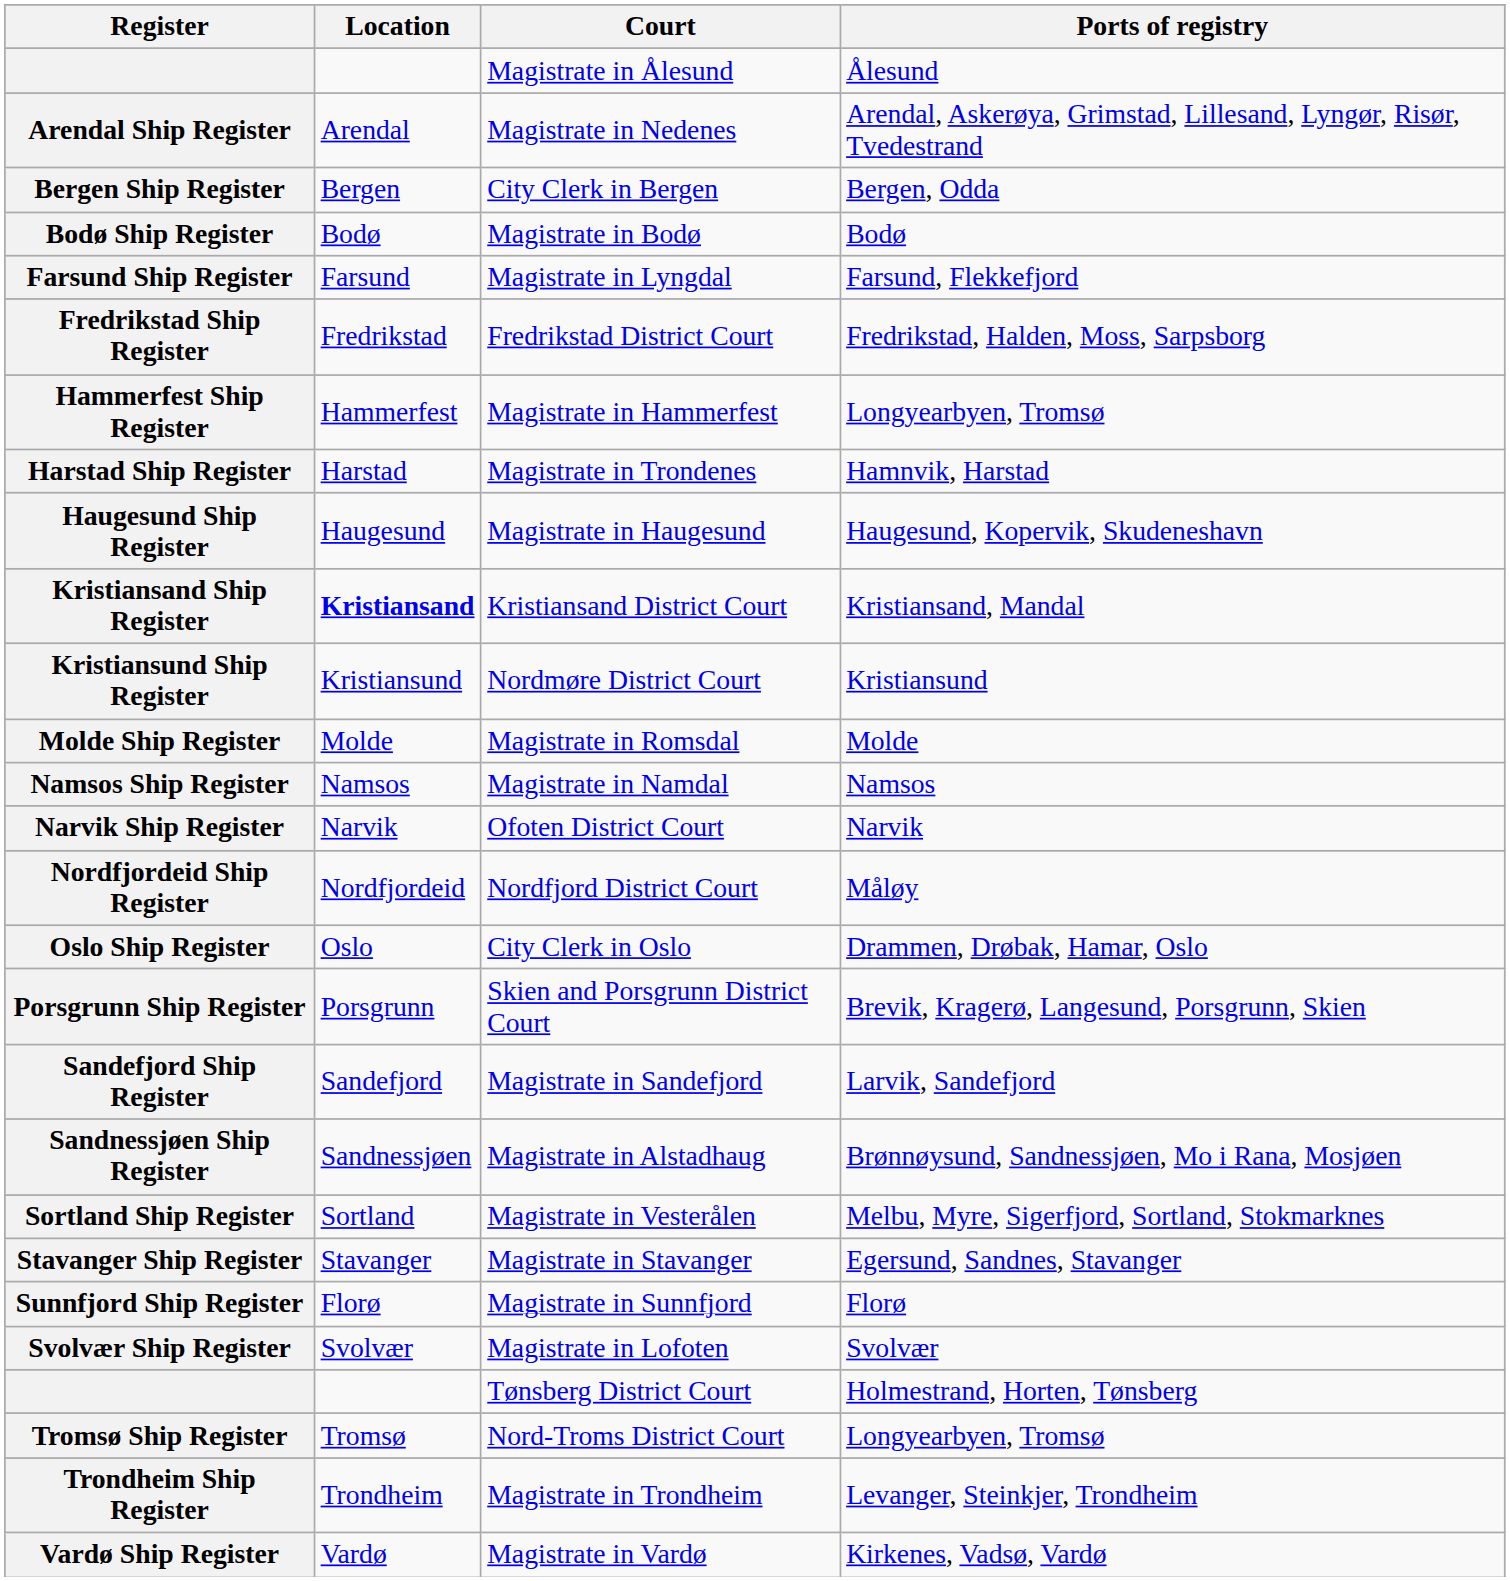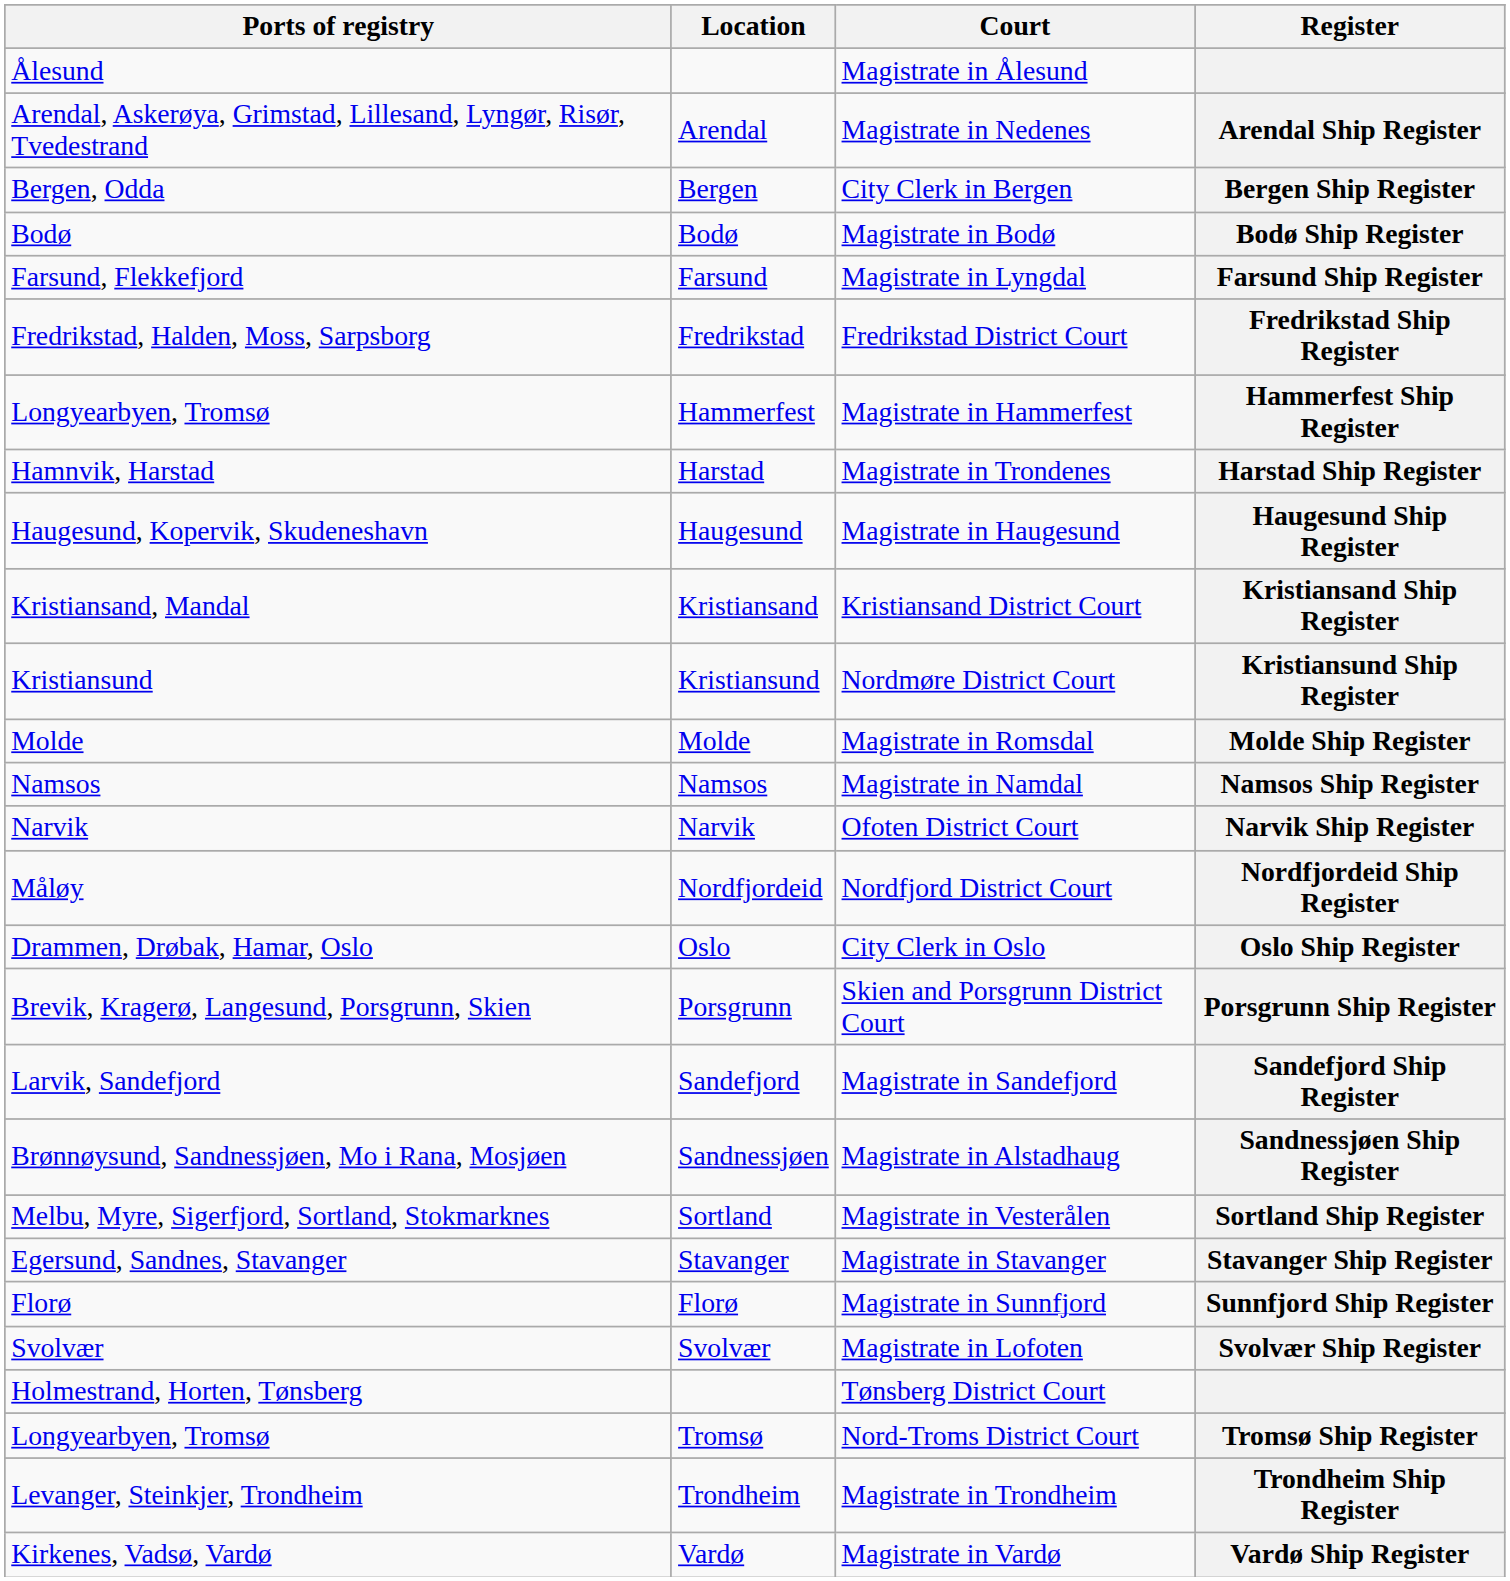 <table class="wikitable plainrowheaders sortable">
 <tr>
-<th scope=col>Register</th>
+<th scope=col>Ports of registry</th>
 <th scope=col>Location</th>
 <th scope=col>Court</th>
-<th scope=col>Ports of registry</th>
+<th scope=col>Register</th>
 </tr>
 <tr>
-<th scope=row></th>
+<td><a href='#'>Ålesund</a></td>
 <td></td>
 <td><a href='#'>Magistrate in Ålesund</a></td>
-<td><a href='#'>Ålesund</a></td>
+<th scope=row></th>
 </tr>
 <tr>
-<th scope=row>Arendal Ship Register</th>
+<td><a href='#'>Arendal</a>, <a href='#'>Askerøya</a>, <a href='#'>Grimstad</a>, <a href='#'>Lillesand</a>, <a href='#'>Lyngør</a>, <a href='#'>Risør</a>, <a href='#'>Tvedestrand</a></td>
 <td><a href='#'>Arendal</a></td>
 <td><a href='#'>Magistrate in Nedenes</a></td>
-<td><a href='#'>Arendal</a>, <a href='#'>Askerøya</a>, <a href='#'>Grimstad</a>, <a href='#'>Lillesand</a>, <a href='#'>Lyngør</a>, <a href='#'>Risør</a>, <a href='#'>Tvedestrand</a></td>
+<th scope=row>Arendal Ship Register</th>
 </tr>
 <tr>
-<th scope=row>Bergen Ship Register</th>
+<td><a href='#'>Bergen</a>, <a href='#'>Odda</a></td>
 <td><a href='#'>Bergen</a></td>
 <td><a href='#'>City Clerk in Bergen</a></td>
-<td><a href='#'>Bergen</a>, <a href='#'>Odda</a></td>
+<th scope=row>Bergen Ship Register</th>
 </tr>
 <tr>
-<th scope=row>Bodø Ship Register</th>
+<td><a href='#'>Bodø</a></td>
 <td><a href='#'>Bodø</a></td>
 <td><a href='#'>Magistrate in Bodø</a></td>
-<td><a href='#'>Bodø</a></td>
+<th scope=row>Bodø Ship Register</th>
 </tr>
 <tr>
-<th scope=row>Farsund Ship Register</th>
+<td><a href='#'>Farsund</a>, <a href='#'>Flekkefjord</a></td>
 <td><a href='#'>Farsund</a></td>
 <td><a href='#'>Magistrate in Lyngdal</a></td>
-<td><a href='#'>Farsund</a>, <a href='#'>Flekkefjord</a></td>
+<th scope=row>Farsund Ship Register</th>
 </tr>
 <tr>
-<th scope=row>Fredrikstad Ship Register</th>
+<td><a href='#'>Fredrikstad</a>, <a href='#'>Halden</a>, <a href='#'>Moss</a>, <a href='#'>Sarpsborg</a></td>
 <td><a href='#'>Fredrikstad</a></td>
 <td><a href='#'>Fredrikstad District Court</a></td>
-<td><a href='#'>Fredrikstad</a>, <a href='#'>Halden</a>, <a href='#'>Moss</a>, <a href='#'>Sarpsborg</a></td>
+<th scope=row>Fredrikstad Ship Register</th>
 </tr>
 <tr>
-<th scope=row>Hammerfest Ship Register</th>
+<td><a href='#'>Longyearbyen</a>, <a href='#'>Tromsø</a></td>
 <td><a href='#'>Hammerfest</a></td>
 <td><a href='#'>Magistrate in Hammerfest</a></td>
-<td><a href='#'>Longyearbyen</a>, <a href='#'>Tromsø</a></td>
+<th scope=row>Hammerfest Ship Register</th>
 </tr>
 <tr>
-<th scope=row>Harstad Ship Register</th>
+<td><a href='#'>Hamnvik</a>, <a href='#'>Harstad</a></td>
 <td><a href='#'>Harstad</a></td>
 <td><a href='#'>Magistrate in Trondenes</a></td>
-<td><a href='#'>Hamnvik</a>, <a href='#'>Harstad</a></td>
+<th scope=row>Harstad Ship Register</th>
 </tr>
 <tr (town)|>
-<th scope=row>Haugesund Ship Register</th>
+<td><a href='#'>Haugesund</a>, <a href='#'>Kopervik</a>, <a href='#'>Skudeneshavn</a></td>
 <td><a href='#'>Haugesund</a></td>
 <td><a href='#'>Magistrate in Haugesund</a></td>
-<td><a href='#'>Haugesund</a>, <a href='#'>Kopervik</a>, <a href='#'>Skudeneshavn</a></td>
+<th scope=row>Haugesund Ship Register</th>
 </tr>
 <tr>
+<td><a href='#'>Kristiansand</a>, <a href='#'>Mandal</a></td>
+<td><a href='#'>Kristiansand</a></td>
+<td><a href='#'>Kristiansand District Court</a></td>
 <th scope=row>Kristiansand Ship Register</th>
-<td><strong><a href='#'>Kristiansand</a></strong></td>
-<td><a href='#'>Kristiansand District Court</a></td>
-<td><a href='#'>Kristiansand</a>, <a href='#'>Mandal</a></td>
 </tr>
 <tr>
-<th scope=row>Kristiansund Ship Register</th>
+<td><a href='#'>Kristiansund</a></td>
 <td><a href='#'>Kristiansund</a></td>
 <td><a href='#'>Nordmøre District Court</a></td>
-<td><a href='#'>Kristiansund</a></td>
+<th scope=row>Kristiansund Ship Register</th>
 </tr>
 <tr>
-<th scope=row>Molde Ship Register</th>
+<td><a href='#'>Molde</a></td>
 <td><a href='#'>Molde</a></td>
 <td><a href='#'>Magistrate in Romsdal</a></td>
-<td><a href='#'>Molde</a></td>
+<th scope=row>Molde Ship Register</th>
 </tr>
 <tr>
-<th scope=row>Namsos Ship Register</th>
+<td><a href='#'>Namsos</a></td>
 <td><a href='#'>Namsos</a></td>
 <td><a href='#'>Magistrate in Namdal</a></td>
-<td><a href='#'>Namsos</a></td>
+<th scope=row>Namsos Ship Register</th>
 </tr>
 <tr>
-<th scope=row>Narvik Ship Register</th>
+<td><a href='#'>Narvik</a></td>
 <td><a href='#'>Narvik</a></td>
 <td><a href='#'>Ofoten District Court</a></td>
-<td><a href='#'>Narvik</a></td>
+<th scope=row>Narvik Ship Register</th>
 </tr>
 <tr>
-<th scope=row>Nordfjordeid Ship Register</th>
+<td><a href='#'>Måløy</a></td>
 <td><a href='#'>Nordfjordeid</a></td>
 <td><a href='#'>Nordfjord District Court</a></td>
-<td><a href='#'>Måløy</a></td>
+<th scope=row>Nordfjordeid Ship Register</th>
 </tr>
 <tr>
-<th scope=row>Oslo Ship Register</th>
+<td><a href='#'>Drammen</a>, <a href='#'>Drøbak</a>, <a href='#'>Hamar</a>, <a href='#'>Oslo</a></td>
 <td><a href='#'>Oslo</a></td>
 <td><a href='#'>City Clerk in Oslo</a></td>
-<td><a href='#'>Drammen</a>, <a href='#'>Drøbak</a>, <a href='#'>Hamar</a>, <a href='#'>Oslo</a></td>
+<th scope=row>Oslo Ship Register</th>
 </tr>
 <tr>
-<th scope=row>Porsgrunn Ship Register</th>
+<td><a href='#'>Brevik</a>, <a href='#'>Kragerø</a>, <a href='#'>Langesund</a>, <a href='#'>Porsgrunn</a>, <a href='#'>Skien</a></td>
 <td><a href='#'>Porsgrunn</a></td>
 <td><a href='#'>Skien and Porsgrunn District Court</a></td>
-<td><a href='#'>Brevik</a>, <a href='#'>Kragerø</a>, <a href='#'>Langesund</a>, <a href='#'>Porsgrunn</a>, <a href='#'>Skien</a></td>
+<th scope=row>Porsgrunn Ship Register</th>
 </tr>
 <tr>
-<th scope=row>Sandefjord Ship Register</th>
+<td><a href='#'>Larvik</a>, <a href='#'>Sandefjord</a></td>
 <td><a href='#'>Sandefjord</a></td>
 <td><a href='#'>Magistrate in Sandefjord</a></td>
-<td><a href='#'>Larvik</a>, <a href='#'>Sandefjord</a></td>
+<th scope=row>Sandefjord Ship Register</th>
 </tr>
 <tr>
-<th scope=row>Sandnessjøen Ship Register</th>
+<td><a href='#'>Brønnøysund</a>, <a href='#'>Sandnessjøen</a>, <a href='#'>Mo i Rana</a>, <a href='#'>Mosjøen</a></td>
 <td><a href='#'>Sandnessjøen</a></td>
 <td><a href='#'>Magistrate in Alstadhaug</a></td>
-<td><a href='#'>Brønnøysund</a>, <a href='#'>Sandnessjøen</a>, <a href='#'>Mo i Rana</a>, <a href='#'>Mosjøen</a></td>
+<th scope=row>Sandnessjøen Ship Register</th>
 </tr>
 <tr>
-<th scope=row>Sortland Ship Register</th>
+<td><a href='#'>Melbu</a>, <a href='#'>Myre</a>, <a href='#'>Sigerfjord</a>, <a href='#'>Sortland</a>, <a href='#'>Stokmarknes</a></td>
 <td><a href='#'>Sortland</a></td>
 <td><a href='#'>Magistrate in Vesterålen</a></td>
-<td><a href='#'>Melbu</a>, <a href='#'>Myre</a>, <a href='#'>Sigerfjord</a>, <a href='#'>Sortland</a>, <a href='#'>Stokmarknes</a></td>
+<th scope=row>Sortland Ship Register</th>
 </tr>
 <tr>
-<th scope=row>Stavanger Ship Register</th>
+<td><a href='#'>Egersund</a>, <a href='#'>Sandnes</a>, <a href='#'>Stavanger</a></td>
 <td><a href='#'>Stavanger</a></td>
 <td><a href='#'>Magistrate in Stavanger</a></td>
-<td><a href='#'>Egersund</a>, <a href='#'>Sandnes</a>, <a href='#'>Stavanger</a></td>
+<th scope=row>Stavanger Ship Register</th>
 </tr>
 <tr>
-<th scope=row>Sunnfjord Ship Register</th>
+<td><a href='#'>Florø</a></td>
 <td><a href='#'>Florø</a></td>
 <td><a href='#'>Magistrate in Sunnfjord</a></td>
-<td><a href='#'>Florø</a></td>
+<th scope=row>Sunnfjord Ship Register</th>
 </tr>
 <tr>
-<th scope=row>Svolvær Ship Register</th>
+<td><a href='#'>Svolvær</a></td>
 <td><a href='#'>Svolvær</a></td>
 <td><a href='#'>Magistrate in Lofoten</a></td>
-<td><a href='#'>Svolvær</a></td>
+<th scope=row>Svolvær Ship Register</th>
 </tr>
 <tr>
-<th scope=row></th>
+<td><a href='#'>Holmestrand</a>, <a href='#'>Horten</a>, <a href='#'>Tønsberg</a></td>
 <td></td>
 <td><a href='#'>Tønsberg District Court</a></td>
-<td><a href='#'>Holmestrand</a>, <a href='#'>Horten</a>, <a href='#'>Tønsberg</a></td>
+<th scope=row></th>
 </tr>
 <tr>
-<th scope=row>Tromsø Ship Register</th>
+<td><a href='#'>Longyearbyen</a>, <a href='#'>Tromsø</a></td>
 <td><a href='#'>Tromsø</a></td>
 <td><a href='#'>Nord-Troms District Court</a></td>
-<td><a href='#'>Longyearbyen</a>, <a href='#'>Tromsø</a></td>
+<th scope=row>Tromsø Ship Register</th>
 </tr>
 <tr>
-<th scope=row>Trondheim Ship Register</th>
+<td><a href='#'>Levanger</a>, <a href='#'>Steinkjer</a>, <a href='#'>Trondheim</a></td>
 <td><a href='#'>Trondheim</a></td>
 <td><a href='#'>Magistrate in Trondheim</a></td>
-<td><a href='#'>Levanger</a>, <a href='#'>Steinkjer</a>, <a href='#'>Trondheim</a></td>
+<th scope=row>Trondheim Ship Register</th>
 </tr>
 <tr>
-<th scope=row>Vardø Ship Register</th>
+<td><a href='#'>Kirkenes</a>, <a href='#'>Vadsø</a>, <a href='#'>Vardø</a></td>
 <td><a href='#'>Vardø</a></td>
 <td><a href='#'>Magistrate in Vardø</a></td>
-<td><a href='#'>Kirkenes</a>, <a href='#'>Vadsø</a>, <a href='#'>Vardø</a></td>
+<th scope=row>Vardø Ship Register</th>
 </tr>
 </table>
